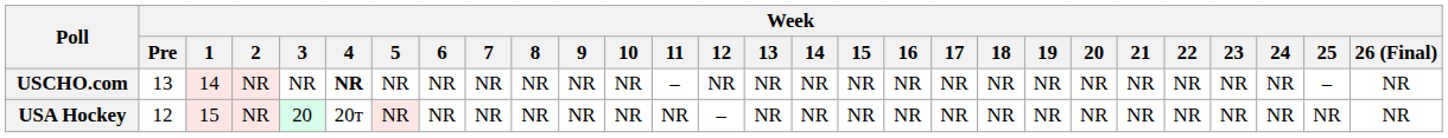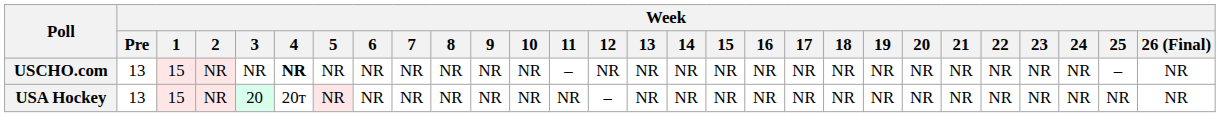 <table class="wikitable" style="white-space:nowrap;">
 <tr>
 <th scope="col" width="100" rowspan="2">Poll</th>
 <th colspan="28">Week</th>
 </tr>
 <tr>
 <th scope="col" width="30">Pre</th>
 <th scope="col" width="30">1</th>
 <th scope="col" width="30">2</th>
 <th scope="col" width="30">3</th>
 <th scope="col" width="30">4</th>
 <th scope="col" width="30">5</th>
 <th scope="col" width="30">6</th>
 <th scope="col" width="30">7</th>
 <th scope="col" width="30">8</th>
 <th scope="col" width="30">9</th>
 <th scope="col" width="30">10</th>
 <th scope="col" width="30">11</th>
 <th scope="col" width="30">12</th>
 <th scope="col" width="30">13</th>
 <th scope="col" width="30">14</th>
 <th scope="col" width="30">15</th>
 <th scope="col" width="30">16</th>
 <th scope="col" width="30">17</th>
 <th scope="col" width="30">18</th>
 <th scope="col" width="30">19</th>
 <th scope="col" width="30">20</th>
 <th scope="col" width="30">21</th>
 <th scope="col" width="30">22</th>
 <th scope="col" width="30">23</th>
 <th scope="col" width="30">24</th>
 <th scope="col" width="30">25</th>
 <th scope="col" width="30">26 (Final)</th>
 </tr>
 <tr style="text-align:center;">
 <th>USCHO.com</th>
 <td bgcolor=FFFFFF>13</td>
-<td bgcolor=FFE6E6>14</td>
+<td bgcolor=FFE6E6>15</td>
 <td bgcolor=FFE6E6>NR</td>
 <td bgcolor=FFFFFF>NR</td>
 <td bgcolor=FFFFFF><strong>NR</strong></td>
 <td bgcolor=FFFFFF>NR</td>
 <td bgcolor=FFFFFF>NR</td>
 <td bgcolor=FFFFFF>NR</td>
 <td bgcolor=FFFFFF>NR</td>
 <td bgcolor=FFFFFF>NR</td>
 <td bgcolor=FFFFFF>NR</td>
 <td bgcolor=FFFFFF>–</td>
 <td bgcolor=FFFFFF>NR</td>
 <td bgcolor=FFFFFF>NR</td>
 <td bgcolor=FFFFFF>NR</td>
 <td bgcolor=FFFFFF>NR</td>
 <td bgcolor=FFFFFF>NR</td>
 <td bgcolor=FFFFFF>NR</td>
 <td bgcolor=FFFFFF>NR</td>
 <td bgcolor=FFFFFF>NR</td>
 <td bgcolor=FFFFFF>NR</td>
 <td bgcolor=FFFFFF>NR</td>
 <td bgcolor=FFFFFF>NR</td>
 <td bgcolor=FFFFFF>NR</td>
 <td bgcolor=FFFFFF>NR</td>
 <td bgcolor=FFFFFF>–</td>
 <td bgcolor=FFFFFF>NR</td>
 </tr>
 <tr style="text-align:center;">
 <th>USA Hockey</th>
-<td bgcolor=FFFFFF>12</td>
+<td bgcolor=FFFFFF>13</td>
 <td bgcolor=FFE6E6>15</td>
 <td bgcolor=FFE6E6>NR</td>
 <td bgcolor=D8FFEB>20</td>
 <td bgcolor=FFFFFF>20т</td>
 <td bgcolor=FFE6E6>NR</td>
 <td bgcolor=FFFFFF>NR</td>
 <td bgcolor=FFFFFF>NR</td>
 <td bgcolor=FFFFFF>NR</td>
 <td bgcolor=FFFFFF>NR</td>
 <td bgcolor=FFFFFF>NR</td>
 <td bgcolor=FFFFFF>NR</td>
 <td bgcolor=FFFFFF>–</td>
 <td bgcolor=FFFFFF>NR</td>
 <td bgcolor=FFFFFF>NR</td>
 <td bgcolor=FFFFFF>NR</td>
 <td bgcolor=FFFFFF>NR</td>
 <td bgcolor=FFFFFF>NR</td>
 <td bgcolor=FFFFFF>NR</td>
 <td bgcolor=FFFFFF>NR</td>
 <td bgcolor=FFFFFF>NR</td>
 <td bgcolor=FFFFFF>NR</td>
 <td bgcolor=FFFFFF>NR</td>
 <td bgcolor=FFFFFF>NR</td>
 <td bgcolor=FFFFFF>NR</td>
 <td bgcolor=FFFFFF>NR</td>
 <td bgcolor=FFFFFF>NR</td>
 </tr>
 </table>
